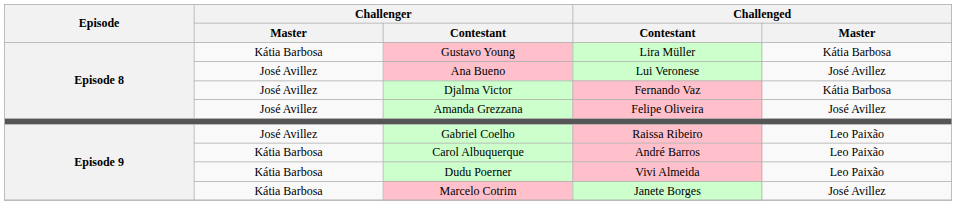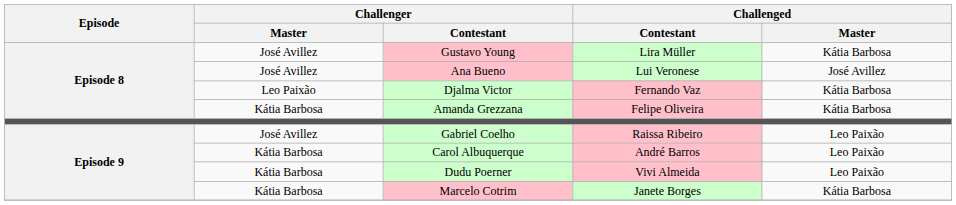 <table class="wikitable" style="text-align:center; width:100%;">
 <tr>
 <th scope="col" rowspan=2 width="20.0%">Episode</th>
 <th scope="col" colspan=2 width="40.0%">Challenger</th>
 <th scope="col" colspan=2 width="40.0%">Challenged</th>
 </tr>
 <tr>
 <th scope="col" width="20.0%">Master</th>
 <th scope="col" width="20.0%">Contestant</th>
 <th scope="col" width="20.0%">Contestant</th>
 <th scope="col" width="20.0%">Master</th>
 </tr>
 <tr>
 <th rowspan=4>Episode 8<br></th>
-<td>Kátia Barbosa</td>
+<td>José Avillez</td>
 <td bgcolor=FFC0CB>Gustavo Young</td>
 <td bgcolor=CCFFCC>Lira Müller</td>
 <td>Kátia Barbosa</td>
 </tr>
 <tr>
 <td>José Avillez</td>
 <td bgcolor=FFC0CB>Ana Bueno</td>
 <td bgcolor=CCFFCC>Lui Veronese</td>
 <td>José Avillez</td>
 </tr>
 <tr>
-<td>José Avillez</td>
+<td>Leo Paixão</td>
 <td bgcolor=CCFFCC>Djalma Victor</td>
 <td bgcolor=FFC0CB>Fernando Vaz</td>
 <td>Kátia Barbosa</td>
 </tr>
 <tr>
-<td>José Avillez</td>
+<td>Kátia Barbosa</td>
 <td bgcolor=CCFFCC>Amanda Grezzana</td>
 <td bgcolor=FFC0CB>Felipe Oliveira</td>
-<td>José Avillez</td>
+<td>Kátia Barbosa</td>
 </tr>
 <tr>
 <td colspan=5 bgcolor=555555></td>
 </tr>
 <tr>
 <th rowspan=4>Episode 9<br></th>
 <td>José Avillez</td>
 <td bgcolor=CCFFCC>Gabriel Coelho</td>
 <td bgcolor=FFC0CB>Raissa Ribeiro</td>
 <td>Leo Paixão</td>
 </tr>
 <tr>
 <td>Kátia Barbosa</td>
 <td bgcolor=CCFFCC>Carol Albuquerque</td>
 <td bgcolor=FFC0CB>André Barros</td>
 <td>Leo Paixão</td>
 </tr>
 <tr>
 <td>Kátia Barbosa</td>
 <td bgcolor=CCFFCC>Dudu Poerner</td>
 <td bgcolor=FFC0CB>Vivi Almeida</td>
 <td>Leo Paixão</td>
 </tr>
 <tr>
 <td>Kátia Barbosa</td>
 <td bgcolor=FFC0CB>Marcelo Cotrim</td>
 <td bgcolor=CCFFCC>Janete Borges</td>
-<td>José Avillez</td>
+<td>Kátia Barbosa</td>
 </tr>
 <tr>
 </tr>
 </table>
